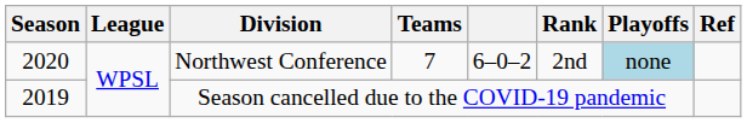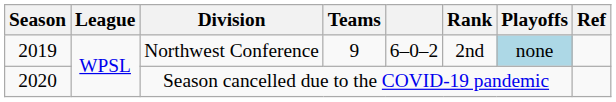 <table class="wikitable" style="text-align: center;">
 <tr>
 <th>Season</th>
 <th>League</th>
 <th>Division</th>
 <th>Teams</th>
 <th></th>
 <th>Rank</th>
 <th>Playoffs</th>
 <th>Ref</th>
 </tr>
 <tr>
-<td>2020</td>
+<td>2019</td>
 <td rowspan=3><a href='#'>WPSL</a></td>
 <td>Northwest Conference</td>
-<td>7</td>
+<td>9</td>
 <td>6–0–2</td>
 <td>2nd</td>
 <td style="background: lightblue;">none</td>
 <td></td>
 </tr>
 <tr>
-<td>2019</td>
+<td>2020</td>
 <td colspan=5>Season cancelled due to the <a href='#'>COVID-19 pandemic</a></td>
 <td></td>
 </tr>
 </table>
